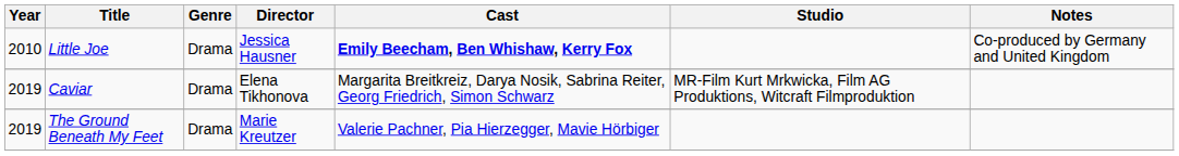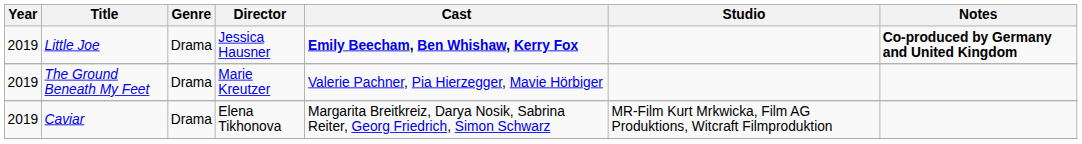 <table class="wikitable">
 <tr>
 <th>Year</th>
 <th>Title</th>
 <th>Genre</th>
 <th>Director</th>
 <th>Cast</th>
 <th>Studio</th>
 <th>Notes</th>
 </tr>
 <tr>
-<td>2010</td>
+<td>2019</td>
 <td><em><a href='#'>Little Joe</a></em></td>
 <td>Drama</td>
 <td><a href='#'>Jessica Hausner</a></td>
 <td><strong><a href='#'>Emily Beecham</a>, <a href='#'>Ben Whishaw</a>, <a href='#'>Kerry Fox</a></strong></td>
 <td></td>
-<td>Co-produced by Germany and United Kingdom</td>
+<td><strong>Co-produced by Germany and United Kingdom</strong></td>
+</tr>
+<tr>
+</tr>
+<tr>
+<td>2019</td>
+<td><em><a href='#'>The Ground Beneath My Feet</a></em></td>
+<td>Drama</td>
+<td><a href='#'>Marie Kreutzer</a></td>
+<td><a href='#'>Valerie Pachner</a>, <a href='#'>Pia Hierzegger</a>, <a href='#'>Mavie Hörbiger</a></td>
+<td></td>
+<td></td>
 </tr>
 <tr>
 </tr>
 <tr>
 <td>2019</td>
 <td><em><a href='#'>Caviar</a></em></td>
 <td>Drama</td>
 <td>Elena Tikhonova</td>
 <td>Margarita Breitkreiz, Darya Nosik, Sabrina Reiter, <a href='#'>Georg Friedrich</a>, <a href='#'>Simon Schwarz</a></td>
 <td>MR-Film Kurt Mrkwicka, Film AG Produktions, Witcraft Filmproduktion</td>
 <td></td>
 </tr>
 <tr>
 </tr>
-<tr>
-<td>2019</td>
-<td><em><a href='#'>The Ground Beneath My Feet</a></em></td>
-<td>Drama</td>
-<td><a href='#'>Marie Kreutzer</a></td>
-<td><a href='#'>Valerie Pachner</a>, <a href='#'>Pia Hierzegger</a>, <a href='#'>Mavie Hörbiger</a></td>
-<td></td>
-<td></td>
-</tr>
-<tr>
-</tr>
 </table>
